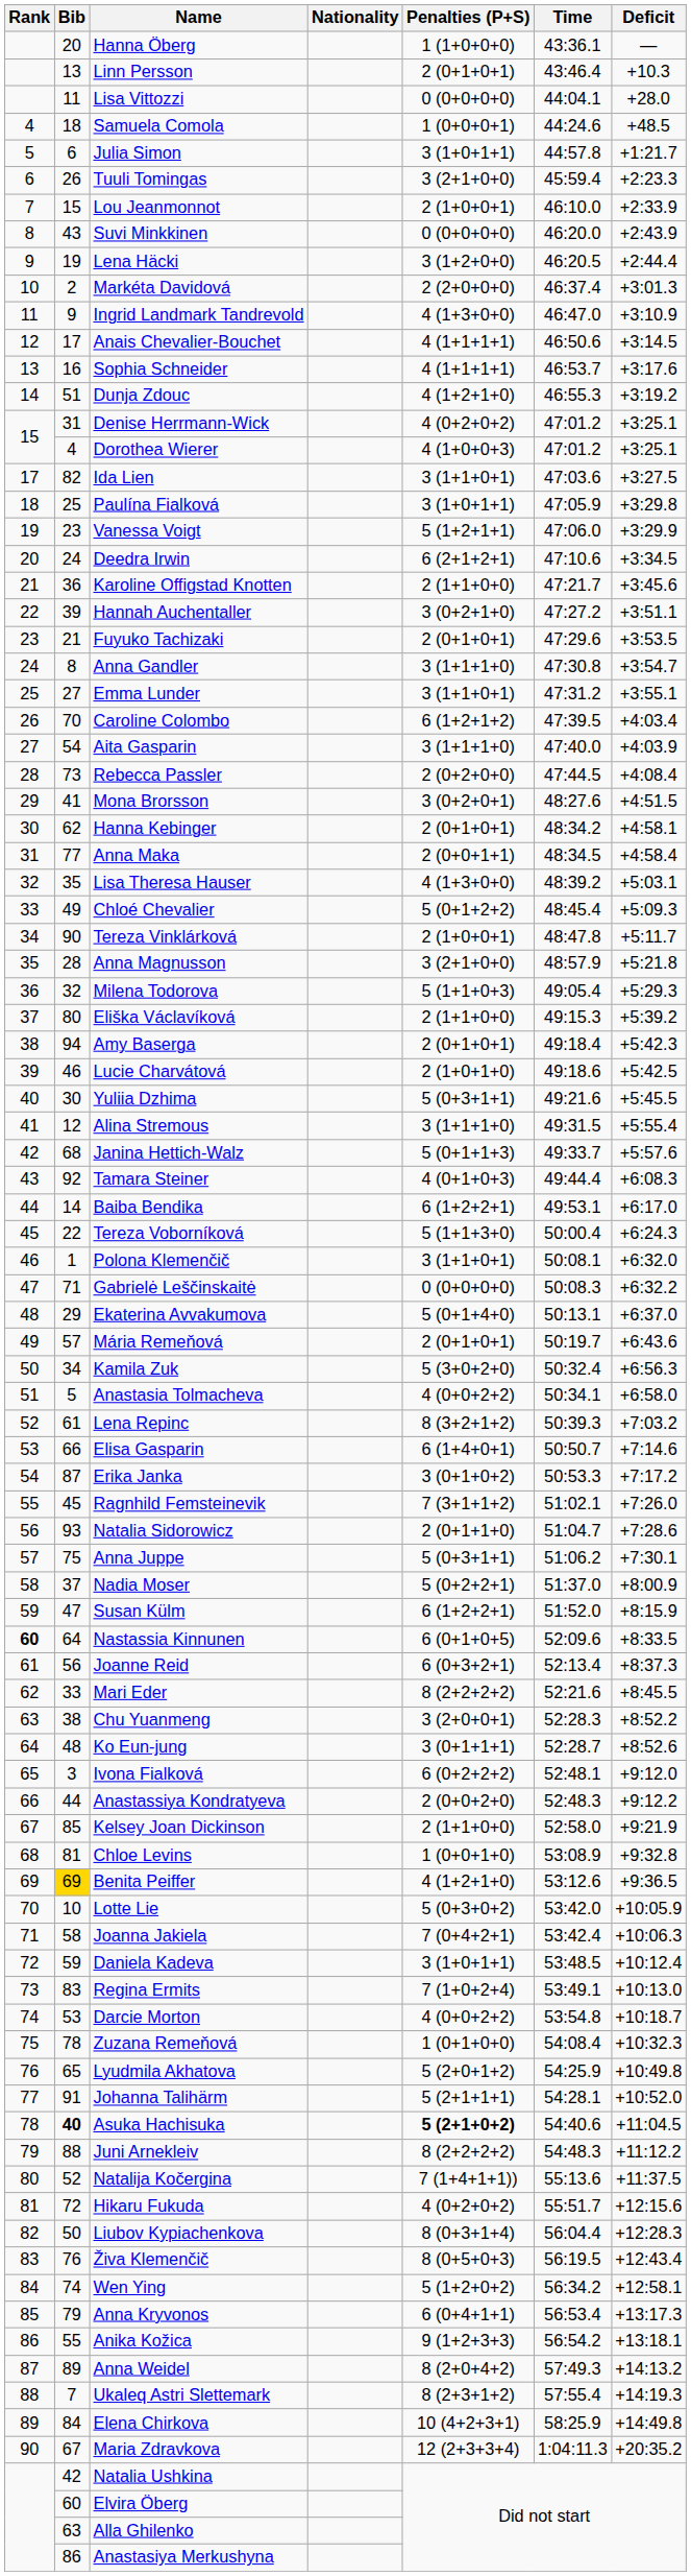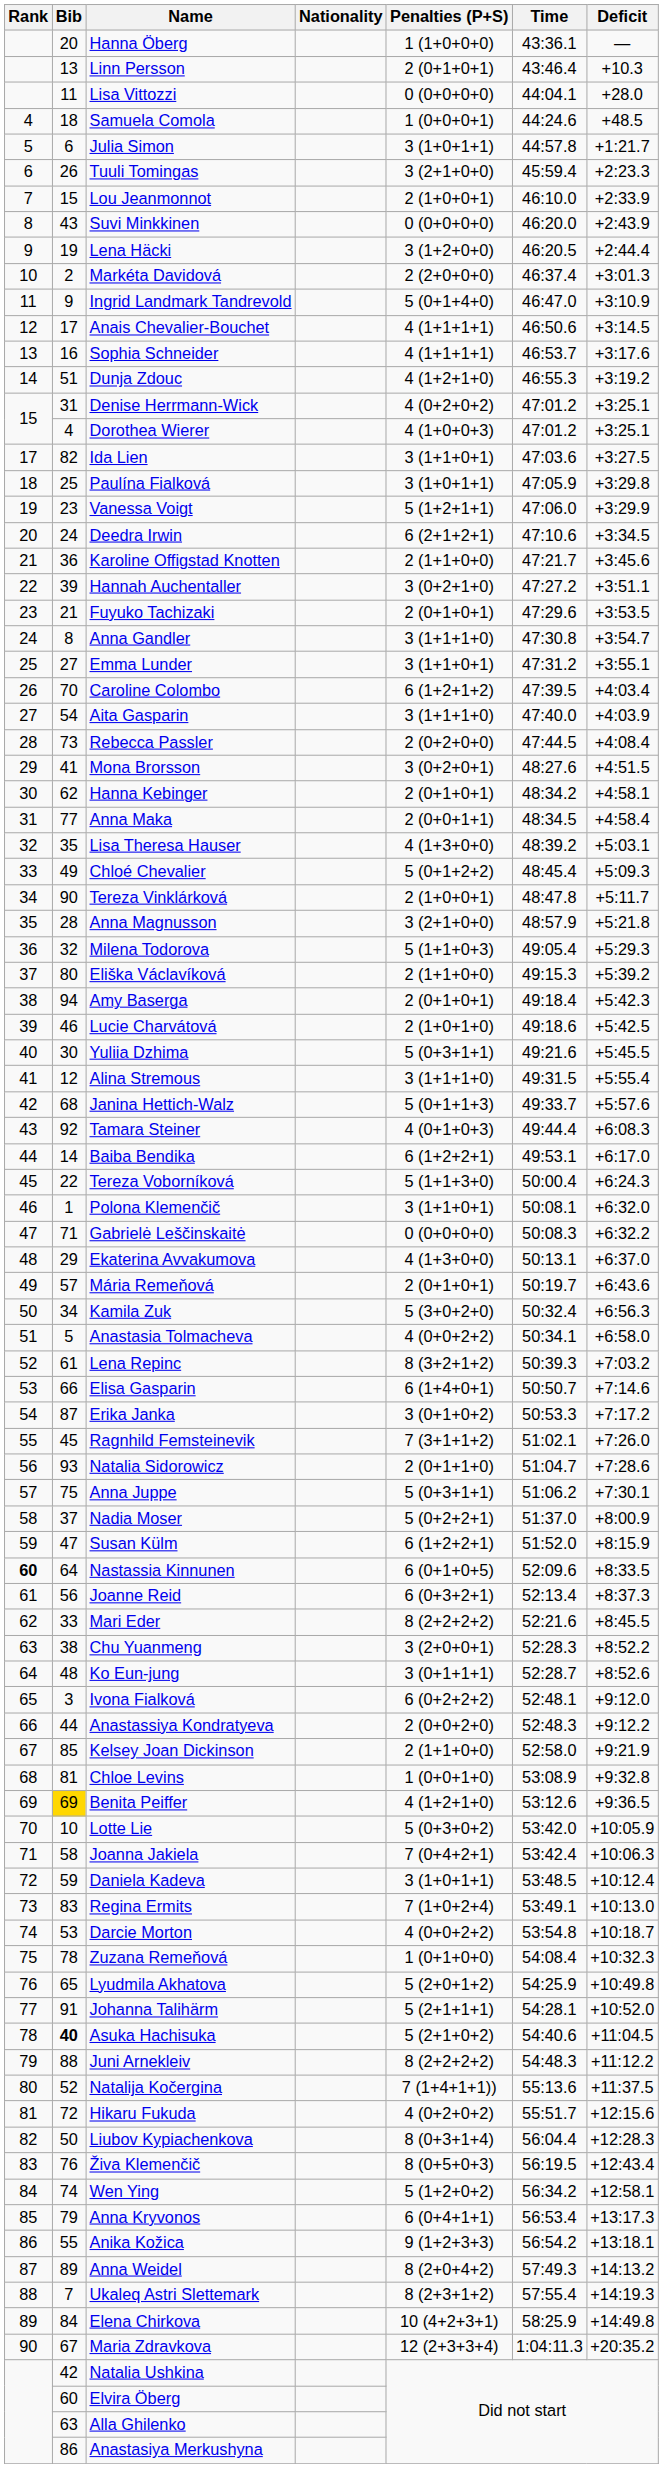 <table class="wikitable sortable" style="text-align:center">
 <tr>
 <th>Rank</th>
 <th>Bib</th>
 <th>Name</th>
 <th>Nationality</th>
 <th>Penalties (P+S)</th>
 <th>Time</th>
 <th>Deficit</th>
 </tr>
 <tr>
 <td></td>
 <td>20</td>
 <td align=left><a href='#'>Hanna Öberg</a></td>
 <td align=left></td>
 <td>1 (1+0+0+0)</td>
 <td>43:36.1</td>
 <td>—</td>
 </tr>
 <tr>
 <td></td>
 <td>13</td>
 <td align=left><a href='#'>Linn Persson</a></td>
 <td align=left></td>
 <td>2 (0+1+0+1)</td>
 <td>43:46.4</td>
 <td>+10.3</td>
 </tr>
 <tr>
 <td></td>
 <td>11</td>
 <td align=left><a href='#'>Lisa Vittozzi</a></td>
 <td align=left></td>
 <td>0 (0+0+0+0)</td>
 <td>44:04.1</td>
 <td>+28.0</td>
 </tr>
 <tr>
 <td>4</td>
 <td>18</td>
 <td align=left><a href='#'>Samuela Comola</a></td>
 <td align=left></td>
 <td>1 (0+0+0+1)</td>
 <td>44:24.6</td>
 <td>+48.5</td>
 </tr>
 <tr>
 <td>5</td>
 <td>6</td>
 <td align=left><a href='#'>Julia Simon</a></td>
 <td align=left></td>
 <td>3 (1+0+1+1)</td>
 <td>44:57.8</td>
 <td>+1:21.7</td>
 </tr>
 <tr>
 <td>6</td>
 <td>26</td>
 <td align=left><a href='#'>Tuuli Tomingas</a></td>
 <td align=left></td>
 <td>3 (2+1+0+0)</td>
 <td>45:59.4</td>
 <td>+2:23.3</td>
 </tr>
 <tr>
 <td>7</td>
 <td>15</td>
 <td align=left><a href='#'>Lou Jeanmonnot</a></td>
 <td align=left></td>
 <td>2 (1+0+0+1)</td>
 <td>46:10.0</td>
 <td>+2:33.9</td>
 </tr>
 <tr>
 <td>8</td>
 <td>43</td>
 <td align=left><a href='#'>Suvi Minkkinen</a></td>
 <td align=left></td>
 <td>0 (0+0+0+0)</td>
 <td>46:20.0</td>
 <td>+2:43.9</td>
 </tr>
 <tr>
 <td>9</td>
 <td>19</td>
 <td align=left><a href='#'>Lena Häcki</a></td>
 <td align=left></td>
 <td>3 (1+2+0+0)</td>
 <td>46:20.5</td>
 <td>+2:44.4</td>
 </tr>
 <tr>
 <td>10</td>
 <td>2</td>
 <td align=left><a href='#'>Markéta Davidová</a></td>
 <td align=left></td>
 <td>2 (2+0+0+0)</td>
 <td>46:37.4</td>
 <td>+3:01.3</td>
 </tr>
 <tr>
 <td>11</td>
 <td>9</td>
 <td align=left><a href='#'>Ingrid Landmark Tandrevold</a></td>
 <td align=left></td>
-<td>4 (1+3+0+0)</td>
+<td>5 (0+1+4+0)</td>
 <td>46:47.0</td>
 <td>+3:10.9</td>
 </tr>
 <tr>
 <td>12</td>
 <td>17</td>
 <td align=left><a href='#'>Anais Chevalier-Bouchet</a></td>
 <td align=left></td>
 <td>4 (1+1+1+1)</td>
 <td>46:50.6</td>
 <td>+3:14.5</td>
 </tr>
 <tr>
 <td>13</td>
 <td>16</td>
 <td align=left><a href='#'>Sophia Schneider</a></td>
 <td align=left></td>
 <td>4 (1+1+1+1)</td>
 <td>46:53.7</td>
 <td>+3:17.6</td>
 </tr>
 <tr>
 <td>14</td>
 <td>51</td>
 <td align=left><a href='#'>Dunja Zdouc</a></td>
 <td align=left></td>
 <td>4 (1+2+1+0)</td>
 <td>46:55.3</td>
 <td>+3:19.2</td>
 </tr>
 <tr>
 <td rowspan="2">15</td>
 <td>31</td>
 <td align=left><a href='#'>Denise Herrmann-Wick</a></td>
 <td align=left></td>
 <td>4 (0+2+0+2)</td>
 <td>47:01.2</td>
 <td>+3:25.1</td>
 </tr>
 <tr>
 <td>4</td>
 <td align=left><a href='#'>Dorothea Wierer</a></td>
 <td align=left></td>
 <td>4 (1+0+0+3)</td>
 <td>47:01.2</td>
 <td>+3:25.1</td>
 </tr>
 <tr>
 <td>17</td>
 <td>82</td>
 <td align=left><a href='#'>Ida Lien</a></td>
 <td align=left></td>
 <td>3 (1+1+0+1)</td>
 <td>47:03.6</td>
 <td>+3:27.5</td>
 </tr>
 <tr>
 <td>18</td>
 <td>25</td>
 <td align=left><a href='#'>Paulína Fialková</a></td>
 <td align=left></td>
 <td>3 (1+0+1+1)</td>
 <td>47:05.9</td>
 <td>+3:29.8</td>
 </tr>
 <tr>
 <td>19</td>
 <td>23</td>
 <td align=left><a href='#'>Vanessa Voigt</a></td>
 <td align=left></td>
 <td>5 (1+2+1+1)</td>
 <td>47:06.0</td>
 <td>+3:29.9</td>
 </tr>
 <tr>
 <td>20</td>
 <td>24</td>
 <td align=left><a href='#'>Deedra Irwin</a></td>
 <td align=left></td>
 <td>6 (2+1+2+1)</td>
 <td>47:10.6</td>
 <td>+3:34.5</td>
 </tr>
 <tr>
 <td>21</td>
 <td>36</td>
 <td align=left><a href='#'>Karoline Offigstad Knotten</a></td>
 <td align=left></td>
 <td>2 (1+1+0+0)</td>
 <td>47:21.7</td>
 <td>+3:45.6</td>
 </tr>
 <tr>
 <td>22</td>
 <td>39</td>
 <td align=left><a href='#'>Hannah Auchentaller</a></td>
 <td align=left></td>
 <td>3 (0+2+1+0)</td>
 <td>47:27.2</td>
 <td>+3:51.1</td>
 </tr>
 <tr>
 <td>23</td>
 <td>21</td>
 <td align=left><a href='#'>Fuyuko Tachizaki</a></td>
 <td align=left></td>
 <td>2 (0+1+0+1)</td>
 <td>47:29.6</td>
 <td>+3:53.5</td>
 </tr>
 <tr>
 <td>24</td>
 <td>8</td>
 <td align=left><a href='#'>Anna Gandler</a></td>
 <td align=left></td>
 <td>3 (1+1+1+0)</td>
 <td>47:30.8</td>
 <td>+3:54.7</td>
 </tr>
 <tr>
 <td>25</td>
 <td>27</td>
 <td align=left><a href='#'>Emma Lunder</a></td>
 <td align=left></td>
 <td>3 (1+1+0+1)</td>
 <td>47:31.2</td>
 <td>+3:55.1</td>
 </tr>
 <tr>
 <td>26</td>
 <td>70</td>
 <td align=left><a href='#'>Caroline Colombo</a></td>
 <td align=left></td>
 <td>6 (1+2+1+2)</td>
 <td>47:39.5</td>
 <td>+4:03.4</td>
 </tr>
 <tr>
 <td>27</td>
 <td>54</td>
 <td align=left><a href='#'>Aita Gasparin</a></td>
 <td align=left></td>
 <td>3 (1+1+1+0)</td>
 <td>47:40.0</td>
 <td>+4:03.9</td>
 </tr>
 <tr>
 <td>28</td>
 <td>73</td>
 <td align=left><a href='#'>Rebecca Passler</a></td>
 <td align=left></td>
 <td>2 (0+2+0+0)</td>
 <td>47:44.5</td>
 <td>+4:08.4</td>
 </tr>
 <tr>
 <td>29</td>
 <td>41</td>
 <td align=left><a href='#'>Mona Brorsson</a></td>
 <td align=left></td>
 <td>3 (0+2+0+1)</td>
 <td>48:27.6</td>
 <td>+4:51.5</td>
 </tr>
 <tr>
 <td>30</td>
 <td>62</td>
 <td align=left><a href='#'>Hanna Kebinger</a></td>
 <td align=left></td>
 <td>2 (0+1+0+1)</td>
 <td>48:34.2</td>
 <td>+4:58.1</td>
 </tr>
 <tr>
 <td>31</td>
 <td>77</td>
 <td align=left><a href='#'>Anna Maka</a></td>
 <td align=left></td>
 <td>2 (0+0+1+1)</td>
 <td>48:34.5</td>
 <td>+4:58.4</td>
 </tr>
 <tr>
 <td>32</td>
 <td>35</td>
 <td align=left><a href='#'>Lisa Theresa Hauser</a></td>
 <td align=left></td>
 <td>4 (1+3+0+0)</td>
 <td>48:39.2</td>
 <td>+5:03.1</td>
 </tr>
 <tr>
 <td>33</td>
 <td>49</td>
 <td align=left><a href='#'>Chloé Chevalier</a></td>
 <td align=left></td>
 <td>5 (0+1+2+2)</td>
 <td>48:45.4</td>
 <td>+5:09.3</td>
 </tr>
 <tr>
 <td>34</td>
 <td>90</td>
 <td align=left><a href='#'>Tereza Vinklárková</a></td>
 <td align=left></td>
 <td>2 (1+0+0+1)</td>
 <td>48:47.8</td>
 <td>+5:11.7</td>
 </tr>
 <tr>
 <td>35</td>
 <td>28</td>
 <td align=left><a href='#'>Anna Magnusson</a></td>
 <td align=left></td>
 <td>3 (2+1+0+0)</td>
 <td>48:57.9</td>
 <td>+5:21.8</td>
 </tr>
 <tr>
 <td>36</td>
 <td>32</td>
 <td align=left><a href='#'>Milena Todorova</a></td>
 <td align=left></td>
 <td>5 (1+1+0+3)</td>
 <td>49:05.4</td>
 <td>+5:29.3</td>
 </tr>
 <tr>
 <td>37</td>
 <td>80</td>
 <td align=left><a href='#'>Eliška Václavíková</a></td>
 <td align=left></td>
 <td>2 (1+1+0+0)</td>
 <td>49:15.3</td>
 <td>+5:39.2</td>
 </tr>
 <tr>
 <td>38</td>
 <td>94</td>
 <td align=left><a href='#'>Amy Baserga</a></td>
 <td align=left></td>
 <td>2 (0+1+0+1)</td>
 <td>49:18.4</td>
 <td>+5:42.3</td>
 </tr>
 <tr>
 <td>39</td>
 <td>46</td>
 <td align=left><a href='#'>Lucie Charvátová</a></td>
 <td align=left></td>
 <td>2 (1+0+1+0)</td>
 <td>49:18.6</td>
 <td>+5:42.5</td>
 </tr>
 <tr>
 <td>40</td>
 <td>30</td>
 <td align=left><a href='#'>Yuliia Dzhima</a></td>
 <td align=left></td>
 <td>5 (0+3+1+1)</td>
 <td>49:21.6</td>
 <td>+5:45.5</td>
 </tr>
 <tr>
 <td>41</td>
 <td>12</td>
 <td align=left><a href='#'>Alina Stremous</a></td>
 <td align=left></td>
 <td>3 (1+1+1+0)</td>
 <td>49:31.5</td>
 <td>+5:55.4</td>
 </tr>
 <tr>
 <td>42</td>
 <td>68</td>
 <td align=left><a href='#'>Janina Hettich-Walz</a></td>
 <td align=left></td>
 <td>5 (0+1+1+3)</td>
 <td>49:33.7</td>
 <td>+5:57.6</td>
 </tr>
 <tr>
 <td>43</td>
 <td>92</td>
 <td align=left><a href='#'>Tamara Steiner</a></td>
 <td align=left></td>
 <td>4 (0+1+0+3)</td>
 <td>49:44.4</td>
 <td>+6:08.3</td>
 </tr>
 <tr>
 <td>44</td>
 <td>14</td>
 <td align=left><a href='#'>Baiba Bendika</a></td>
 <td align=left></td>
 <td>6 (1+2+2+1)</td>
 <td>49:53.1</td>
 <td>+6:17.0</td>
 </tr>
 <tr>
 <td>45</td>
 <td>22</td>
 <td align=left><a href='#'>Tereza Voborníková</a></td>
 <td align=left></td>
 <td>5 (1+1+3+0)</td>
 <td>50:00.4</td>
 <td>+6:24.3</td>
 </tr>
 <tr>
 <td>46</td>
 <td>1</td>
 <td align=left><a href='#'>Polona Klemenčič</a></td>
 <td align=left></td>
 <td>3 (1+1+0+1)</td>
 <td>50:08.1</td>
 <td>+6:32.0</td>
 </tr>
 <tr>
 <td>47</td>
 <td>71</td>
 <td align=left><a href='#'>Gabrielė Leščinskaitė</a></td>
 <td align=left></td>
 <td>0 (0+0+0+0)</td>
 <td>50:08.3</td>
 <td>+6:32.2</td>
 </tr>
 <tr>
 <td>48</td>
 <td>29</td>
 <td align=left><a href='#'>Ekaterina Avvakumova</a></td>
 <td align=left></td>
-<td>5 (0+1+4+0)</td>
+<td>4 (1+3+0+0)</td>
 <td>50:13.1</td>
 <td>+6:37.0</td>
 </tr>
 <tr>
 <td>49</td>
 <td>57</td>
 <td align=left><a href='#'>Mária Remeňová</a></td>
 <td align=left></td>
 <td>2 (0+1+0+1)</td>
 <td>50:19.7</td>
 <td>+6:43.6</td>
 </tr>
 <tr>
 <td>50</td>
 <td>34</td>
 <td align=left><a href='#'>Kamila Zuk</a></td>
 <td align=left></td>
 <td>5 (3+0+2+0)</td>
 <td>50:32.4</td>
 <td>+6:56.3</td>
 </tr>
 <tr>
 <td>51</td>
 <td>5</td>
 <td align=left><a href='#'>Anastasia Tolmacheva</a></td>
 <td align=left></td>
 <td>4 (0+0+2+2)</td>
 <td>50:34.1</td>
 <td>+6:58.0</td>
 </tr>
 <tr>
 <td>52</td>
 <td>61</td>
 <td align=left><a href='#'>Lena Repinc</a></td>
 <td align=left></td>
 <td>8 (3+2+1+2)</td>
 <td>50:39.3</td>
 <td>+7:03.2</td>
 </tr>
 <tr>
 <td>53</td>
 <td>66</td>
 <td align=left><a href='#'>Elisa Gasparin</a></td>
 <td align=left></td>
 <td>6 (1+4+0+1)</td>
 <td>50:50.7</td>
 <td>+7:14.6</td>
 </tr>
 <tr>
 <td>54</td>
 <td>87</td>
 <td align=left><a href='#'>Erika Janka</a></td>
 <td align=left></td>
 <td>3 (0+1+0+2)</td>
 <td>50:53.3</td>
 <td>+7:17.2</td>
 </tr>
 <tr>
 <td>55</td>
 <td>45</td>
 <td align=left><a href='#'>Ragnhild Femsteinevik</a></td>
 <td align=left></td>
 <td>7 (3+1+1+2)</td>
 <td>51:02.1</td>
 <td>+7:26.0</td>
 </tr>
 <tr>
 <td>56</td>
 <td>93</td>
 <td align=left><a href='#'>Natalia Sidorowicz</a></td>
 <td align=left></td>
 <td>2 (0+1+1+0)</td>
 <td>51:04.7</td>
 <td>+7:28.6</td>
 </tr>
 <tr>
 <td>57</td>
 <td>75</td>
 <td align=left><a href='#'>Anna Juppe</a></td>
 <td align=left></td>
 <td>5 (0+3+1+1)</td>
 <td>51:06.2</td>
 <td>+7:30.1</td>
 </tr>
 <tr>
 <td>58</td>
 <td>37</td>
 <td align=left><a href='#'>Nadia Moser</a></td>
 <td align=left></td>
 <td>5 (0+2+2+1)</td>
 <td>51:37.0</td>
 <td>+8:00.9</td>
 </tr>
 <tr>
 <td>59</td>
 <td>47</td>
 <td align=left><a href='#'>Susan Külm</a></td>
 <td align=left></td>
 <td>6 (1+2+2+1)</td>
 <td>51:52.0</td>
 <td>+8:15.9</td>
 </tr>
 <tr>
 <td><strong>60</strong></td>
 <td>64</td>
 <td align=left><a href='#'>Nastassia Kinnunen</a></td>
 <td align=left></td>
 <td>6 (0+1+0+5)</td>
 <td>52:09.6</td>
 <td>+8:33.5</td>
 </tr>
 <tr>
 <td>61</td>
 <td>56</td>
 <td align=left><a href='#'>Joanne Reid</a></td>
 <td align=left></td>
 <td>6 (0+3+2+1)</td>
 <td>52:13.4</td>
 <td>+8:37.3</td>
 </tr>
 <tr>
 <td>62</td>
 <td>33</td>
 <td align=left><a href='#'>Mari Eder</a></td>
 <td align=left></td>
 <td>8 (2+2+2+2)</td>
 <td>52:21.6</td>
 <td>+8:45.5</td>
 </tr>
 <tr>
 <td>63</td>
 <td>38</td>
 <td align=left><a href='#'>Chu Yuanmeng</a></td>
 <td align=left></td>
 <td>3 (2+0+0+1)</td>
 <td>52:28.3</td>
 <td>+8:52.2</td>
 </tr>
 <tr>
 <td>64</td>
 <td>48</td>
 <td align=left><a href='#'>Ko Eun-jung</a></td>
 <td align=left></td>
 <td>3 (0+1+1+1)</td>
 <td>52:28.7</td>
 <td>+8:52.6</td>
 </tr>
 <tr>
 <td>65</td>
 <td>3</td>
 <td align=left><a href='#'>Ivona Fialková</a></td>
 <td align=left></td>
 <td>6 (0+2+2+2)</td>
 <td>52:48.1</td>
 <td>+9:12.0</td>
 </tr>
 <tr>
 <td>66</td>
 <td>44</td>
 <td align=left><a href='#'>Anastassiya Kondratyeva</a></td>
 <td align=left></td>
 <td>2 (0+0+2+0)</td>
 <td>52:48.3</td>
 <td>+9:12.2</td>
 </tr>
 <tr>
 <td>67</td>
 <td>85</td>
 <td align=left><a href='#'>Kelsey Joan Dickinson</a></td>
 <td align=left></td>
 <td>2 (1+1+0+0)</td>
 <td>52:58.0</td>
 <td>+9:21.9</td>
 </tr>
 <tr>
 <td>68</td>
 <td>81</td>
 <td align=left><a href='#'>Chloe Levins</a></td>
 <td align=left></td>
 <td>1 (0+0+1+0)</td>
 <td>53:08.9</td>
 <td>+9:32.8</td>
 </tr>
 <tr>
 <td>69</td>
 <td style="background: gold;">69</td>
 <td align=left><a href='#'>Benita Peiffer</a></td>
 <td align=left></td>
 <td>4 (1+2+1+0)</td>
 <td>53:12.6</td>
 <td>+9:36.5</td>
 </tr>
 <tr>
 <td>70</td>
 <td>10</td>
 <td align=left><a href='#'>Lotte Lie</a></td>
 <td align=left></td>
 <td>5 (0+3+0+2)</td>
 <td>53:42.0</td>
 <td>+10:05.9</td>
 </tr>
 <tr>
 <td>71</td>
 <td>58</td>
 <td align=left><a href='#'>Joanna Jakiela</a></td>
 <td align=left></td>
 <td>7 (0+4+2+1)</td>
 <td>53:42.4</td>
 <td>+10:06.3</td>
 </tr>
 <tr>
 <td>72</td>
 <td>59</td>
 <td align=left><a href='#'>Daniela Kadeva</a></td>
 <td align=left></td>
 <td>3 (1+0+1+1)</td>
 <td>53:48.5</td>
 <td>+10:12.4</td>
 </tr>
 <tr>
 <td>73</td>
 <td>83</td>
 <td align=left><a href='#'>Regina Ermits</a></td>
 <td align=left></td>
 <td>7 (1+0+2+4)</td>
 <td>53:49.1</td>
 <td>+10:13.0</td>
 </tr>
 <tr>
 <td>74</td>
 <td>53</td>
 <td align=left><a href='#'>Darcie Morton</a></td>
 <td align=left></td>
 <td>4 (0+0+2+2)</td>
 <td>53:54.8</td>
 <td>+10:18.7</td>
 </tr>
 <tr>
 <td>75</td>
 <td>78</td>
 <td align=left><a href='#'>Zuzana Remeňová</a></td>
 <td align=left></td>
 <td>1 (0+1+0+0)</td>
 <td>54:08.4</td>
 <td>+10:32.3</td>
 </tr>
 <tr>
 <td>76</td>
 <td>65</td>
 <td align=left><a href='#'>Lyudmila Akhatova</a></td>
 <td align=left></td>
 <td>5 (2+0+1+2)</td>
 <td>54:25.9</td>
 <td>+10:49.8</td>
 </tr>
 <tr>
 <td>77</td>
 <td>91</td>
 <td align=left><a href='#'>Johanna Talihärm</a></td>
 <td align=left></td>
 <td>5 (2+1+1+1)</td>
 <td>54:28.1</td>
 <td>+10:52.0</td>
 </tr>
 <tr>
 <td>78</td>
 <td><strong>40</strong></td>
 <td align=left><a href='#'>Asuka Hachisuka</a></td>
 <td align=left></td>
-<td><strong>5 (2+1+0+2)</strong></td>
+<td>5 (2+1+0+2)</td>
 <td>54:40.6</td>
 <td>+11:04.5</td>
 </tr>
 <tr>
 <td>79</td>
 <td>88</td>
 <td align=left><a href='#'>Juni Arnekleiv</a></td>
 <td align=left></td>
 <td>8 (2+2+2+2)</td>
 <td>54:48.3</td>
 <td>+11:12.2</td>
 </tr>
 <tr>
 <td>80</td>
 <td>52</td>
 <td align=left><a href='#'>Natalija Kočergina</a></td>
 <td align=left></td>
 <td>7 (1+4+1+1))</td>
 <td>55:13.6</td>
 <td>+11:37.5</td>
 </tr>
 <tr>
 <td>81</td>
 <td>72</td>
 <td align=left><a href='#'>Hikaru Fukuda</a></td>
 <td align=left></td>
 <td>4 (0+2+0+2)</td>
 <td>55:51.7</td>
 <td>+12:15.6</td>
 </tr>
 <tr>
 <td>82</td>
 <td>50</td>
 <td align=left><a href='#'>Liubov Kypiachenkova</a></td>
 <td align=left></td>
 <td>8 (0+3+1+4)</td>
 <td>56:04.4</td>
 <td>+12:28.3</td>
 </tr>
 <tr>
 <td>83</td>
 <td>76</td>
 <td align=left><a href='#'>Živa Klemenčič</a></td>
 <td align=left></td>
 <td>8 (0+5+0+3)</td>
 <td>56:19.5</td>
 <td>+12:43.4</td>
 </tr>
 <tr>
 <td>84</td>
 <td>74</td>
 <td align=left><a href='#'>Wen Ying</a></td>
 <td align=left></td>
 <td>5 (1+2+0+2)</td>
 <td>56:34.2</td>
 <td>+12:58.1</td>
 </tr>
 <tr>
 <td>85</td>
 <td>79</td>
 <td align=left><a href='#'>Anna Kryvonos</a></td>
 <td align=left></td>
 <td>6 (0+4+1+1)</td>
 <td>56:53.4</td>
 <td>+13:17.3</td>
 </tr>
 <tr>
 <td>86</td>
 <td>55</td>
 <td align=left><a href='#'>Anika Kožica</a></td>
 <td align=left></td>
 <td>9 (1+2+3+3)</td>
 <td>56:54.2</td>
 <td>+13:18.1</td>
 </tr>
 <tr>
 <td>87</td>
 <td>89</td>
 <td align=left><a href='#'>Anna Weidel</a></td>
 <td align=left></td>
 <td>8 (2+0+4+2)</td>
 <td>57:49.3</td>
 <td>+14:13.2</td>
 </tr>
 <tr>
 <td>88</td>
 <td>7</td>
 <td align=left><a href='#'>Ukaleq Astri Slettemark</a></td>
 <td align=left></td>
 <td>8 (2+3+1+2)</td>
 <td>57:55.4</td>
 <td>+14:19.3</td>
 </tr>
 <tr>
 <td>89</td>
 <td>84</td>
 <td align=left><a href='#'>Elena Chirkova</a></td>
 <td align=left></td>
 <td>10 (4+2+3+1)</td>
 <td>58:25.9</td>
 <td>+14:49.8</td>
 </tr>
 <tr>
 <td>90</td>
 <td>67</td>
 <td align=left><a href='#'>Maria Zdravkova</a></td>
 <td align=left></td>
 <td>12 (2+3+3+4)</td>
 <td>1:04:11.3</td>
 <td>+20:35.2</td>
 </tr>
 <tr>
 <td rowspan=4></td>
 <td>42</td>
 <td align=left><a href='#'>Natalia Ushkina</a></td>
 <td align=left></td>
 <td colspan=3 rowspan=4>Did not start</td>
 </tr>
 <tr>
 <td>60</td>
 <td align=left><a href='#'>Elvira Öberg</a></td>
 <td align=left></td>
 </tr>
 <tr>
 <td>63</td>
 <td align=left><a href='#'>Alla Ghilenko</a></td>
 <td align=left></td>
 </tr>
 <tr>
 <td>86</td>
 <td align=left><a href='#'>Anastasiya Merkushyna</a></td>
 <td align=left></td>
 </tr>
 </table>
